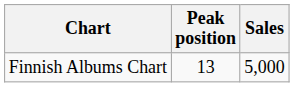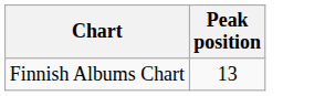 <table class="wikitable">
 <tr>
 <th>Chart</th>
 <th>Peak<br>position</th>
-<th>Sales</th>
 </tr>
 <tr>
 <td>Finnish Albums Chart</td>
 <td style="text-align:center;">13</td>
-<td>5,000</td>
 </tr>
 </table>
